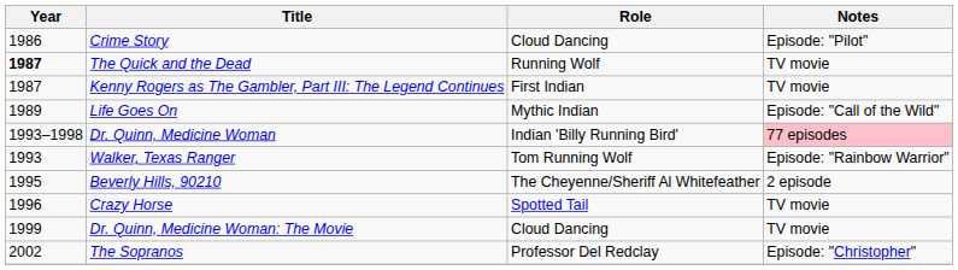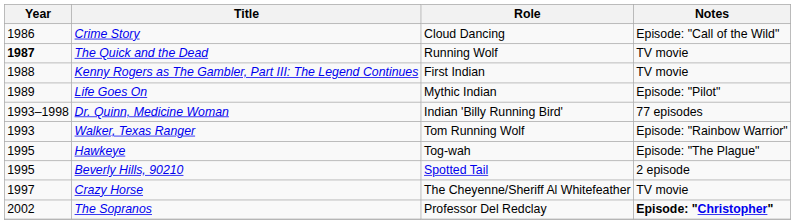 <table class="wikitable sortable">
 <tr>
 <th>Year</th>
 <th>Title</th>
 <th>Role</th>
 <th class="unsortable">Notes</th>
 </tr>
 <tr>
 <td>1986</td>
 <td><a href='#'><em>Crime Story</em></a></td>
 <td>Cloud Dancing</td>
-<td>Episode: "Pilot"</td>
+<td>Episode: "Call of the Wild"</td>
 </tr>
 <tr>
 <td><strong>1987</strong></td>
 <td><a href='#'><em>The Quick and the Dead</em></a></td>
 <td>Running Wolf</td>
 <td>TV movie</td>
 </tr>
 <tr>
-<td>1987</td>
+<td>1988</td>
 <td><em><a href='#'>Kenny Rogers as The Gambler, Part III: The Legend Continues</a></em></td>
 <td>First Indian</td>
 <td>TV movie</td>
 </tr>
 <tr>
 <td>1989</td>
 <td><a href='#'><em>Life Goes On</em></a></td>
 <td>Mythic Indian</td>
-<td>Episode: "Call of the Wild"</td>
+<td>Episode: "Pilot"</td>
 </tr>
 <tr>
 <td>1993–1998</td>
 <td><em><a href='#'>Dr. Quinn, Medicine Woman</a></em></td>
 <td>Indian 'Billy Running Bird'</td>
-<td style="background: pink;">77 episodes</td>
+<td>77 episodes</td>
 </tr>
 <tr>
 <td>1993</td>
 <td><em><a href='#'>Walker, Texas Ranger</a></em></td>
 <td>Tom Running Wolf</td>
 <td>Episode: "Rainbow Warrior"</td>
 </tr>
 <tr>
 <td>1995</td>
+<td><em><a href='#'>Hawkeye</a></em></td>
+<td>Tog-wah</td>
+<td>Episode: "The Plague"</td>
+</tr>
+<tr>
+<td>1995</td>
 <td><em><a href='#'>Beverly Hills, 90210</a></em></td>
-<td>The Cheyenne/Sheriff Al Whitefeather</td>
+<td><a href='#'>Spotted Tail</a></td>
 <td>2 episode</td>
 </tr>
 <tr>
-<td>1996</td>
+<td>1997</td>
 <td><em><a href='#'>Crazy Horse</a></em></td>
-<td><a href='#'>Spotted Tail</a></td>
-<td>TV movie</td>
-</tr>
-<tr>
-<td>1999</td>
-<td><em><a href='#'>Dr. Quinn, Medicine Woman: The Movie</a></em></td>
-<td>Cloud Dancing</td>
+<td>The Cheyenne/Sheriff Al Whitefeather</td>
 <td>TV movie</td>
 </tr>
 <tr>
 <td>2002</td>
 <td><em><a href='#'>The Sopranos</a></em></td>
 <td>Professor Del Redclay</td>
-<td>Episode: "<a href='#'>Christopher</a>"</td>
+<td><strong>Episode: "<a href='#'>Christopher</a>"</strong></td>
 </tr>
 <tr>
 </tr>
 </table>
